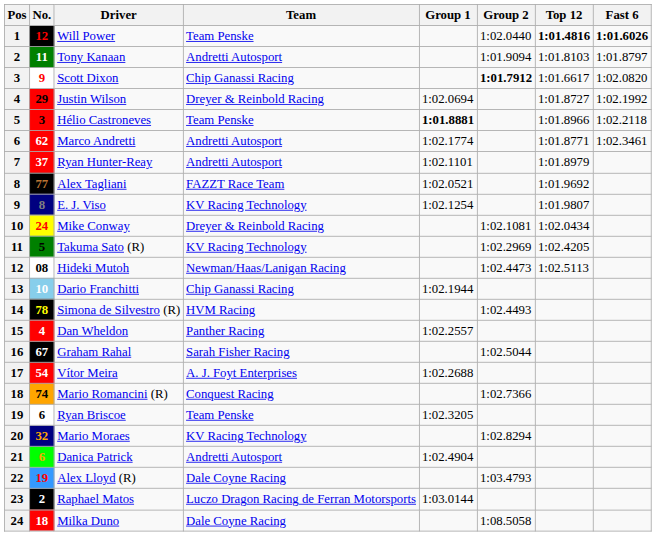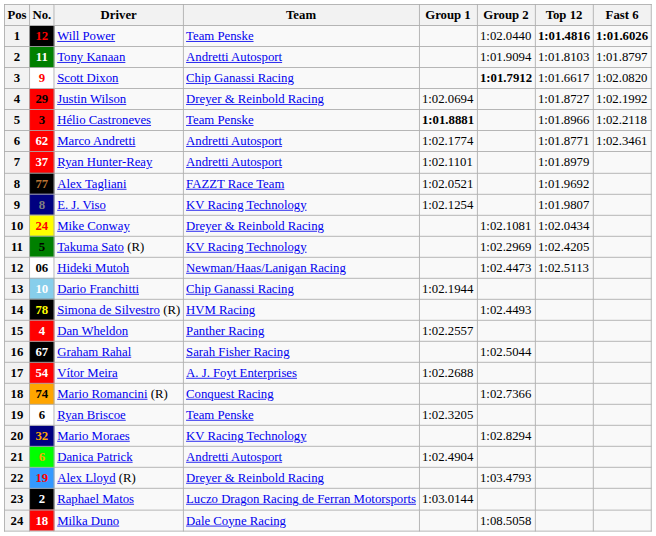 <table class="wikitable" style="font-size:95%">
 <tr>
 <th>Pos</th>
 <th>No.</th>
 <th>Driver</th>
 <th>Team</th>
 <th>Group 1</th>
 <th>Group 2</th>
 <th>Top 12</th>
 <th>Fast 6</th>
 </tr>
 <tr>
 <th>1</th>
 <td style="background:black; color:red;" align=center><strong>12</strong></td>
 <td> <a href='#'>Will Power</a></td>
 <td><a href='#'>Team Penske</a></td>
 <td></td>
 <td>1:02.0440</td>
 <td><strong>1:01.4816</strong></td>
 <td><strong>1:01.6026</strong></td>
 </tr>
 <tr>
 <th>2</th>
 <td style="background:green; color:white;" align="center"><strong>11</strong></td>
 <td> <a href='#'>Tony Kanaan</a></td>
 <td><a href='#'>Andretti Autosport</a></td>
 <td></td>
 <td>1:01.9094</td>
 <td>1:01.8103</td>
 <td>1:01.8797</td>
 </tr>
 <tr>
 <th>3</th>
 <td style="background:white; color:red;" align="center"><strong>9</strong></td>
 <td> <a href='#'>Scott Dixon</a></td>
 <td><a href='#'>Chip Ganassi Racing</a></td>
 <td></td>
 <td><strong>1:01.7912</strong></td>
 <td>1:01.6617</td>
 <td>1:02.0820</td>
 </tr>
 <tr>
 <th>4</th>
 <td style="background:red; color:black;" align="center"><strong>29</strong></td>
 <td> <a href='#'>Justin Wilson</a></td>
 <td><a href='#'>Dreyer & Reinbold Racing</a></td>
 <td>1:02.0694</td>
 <td></td>
 <td>1:01.8727</td>
 <td>1:02.1992</td>
 </tr>
 <tr>
 <th>5</th>
 <td style="background:red; color:black;" align="center"><strong>3</strong></td>
 <td> <a href='#'>Hélio Castroneves</a></td>
 <td><a href='#'>Team Penske</a></td>
 <td><strong>1:01.8881</strong></td>
 <td></td>
 <td>1:01.8966</td>
 <td>1:02.2118</td>
 </tr>
 <tr>
 <th>6</th>
 <td style="background:red; color:white;" align="center"><strong>62</strong></td>
 <td> <a href='#'>Marco Andretti</a></td>
 <td><a href='#'>Andretti Autosport</a></td>
 <td>1:02.1774</td>
 <td></td>
 <td>1:01.8771</td>
 <td>1:02.3461</td>
 </tr>
 <tr>
 <th>7</th>
 <td style="background:red; color:white;" align="center"><strong>37</strong></td>
 <td> <a href='#'>Ryan Hunter-Reay</a></td>
 <td><a href='#'>Andretti Autosport</a></td>
 <td>1:02.1101</td>
 <td></td>
 <td>1:01.8979</td>
 <td></td>
 </tr>
 <tr>
 <th>8</th>
 <td style="background:black; color:#B87333;" align="center"><strong>77</strong></td>
 <td> <a href='#'>Alex Tagliani</a></td>
 <td><a href='#'>FAZZT Race Team</a></td>
 <td>1:02.0521</td>
 <td></td>
 <td>1:01.9692</td>
 <td></td>
 </tr>
 <tr>
 <th>9</th>
 <td style="background:navy; color:gray;" align="center"><strong>8</strong></td>
 <td> <a href='#'>E. J. Viso</a></td>
 <td><a href='#'>KV Racing Technology</a></td>
 <td>1:02.1254</td>
 <td></td>
 <td>1:01.9807</td>
 <td></td>
 </tr>
 <tr>
 <th>10</th>
 <td style="background:yellow; color:red;" align="center"><strong>24</strong></td>
 <td> <a href='#'>Mike Conway</a></td>
 <td><a href='#'>Dreyer & Reinbold Racing</a></td>
 <td></td>
 <td>1:02.1081</td>
 <td>1:02.0434</td>
 <td></td>
 </tr>
 <tr>
 <th>11</th>
 <td style="background:green; color:black;" align="center"><strong>5</strong></td>
 <td> <a href='#'>Takuma Sato</a> (R)</td>
 <td><a href='#'>KV Racing Technology</a></td>
 <td></td>
 <td>1:02.2969</td>
 <td>1:02.4205</td>
 <td></td>
 </tr>
 <tr>
 <th>12</th>
-<td style="background:white; color:black;" align="center"><strong>08</strong></td>
+<td style="background:white; color:black;" align="center"><strong>06</strong></td>
 <td> <a href='#'>Hideki Mutoh</a></td>
 <td><a href='#'>Newman/Haas/Lanigan Racing</a></td>
 <td></td>
 <td>1:02.4473</td>
 <td>1:02.5113</td>
 <td></td>
 </tr>
 <tr>
 <th>13</th>
 <td style="background:skyblue; color: white;" align=center><strong>10</strong></td>
 <td> <a href='#'>Dario Franchitti</a></td>
 <td><a href='#'>Chip Ganassi Racing</a></td>
 <td>1:02.1944</td>
 <td></td>
 <td></td>
 <td></td>
 </tr>
 <tr>
 <th>14</th>
 <td style="background:black; color:yellow;" align="center"><strong>78</strong></td>
 <td> <a href='#'>Simona de Silvestro</a> (R)</td>
 <td><a href='#'>HVM Racing</a></td>
 <td></td>
 <td>1:02.4493</td>
 <td></td>
 <td></td>
 </tr>
 <tr>
 <th>15</th>
 <td style="background:red; color:white;" align="center"><strong>4</strong></td>
 <td> <a href='#'>Dan Wheldon</a></td>
 <td><a href='#'>Panther Racing</a></td>
 <td>1:02.2557</td>
 <td></td>
 <td></td>
 <td></td>
 </tr>
 <tr>
 <th>16</th>
 <td style="background:black; color:white;" align="center"><strong>67</strong></td>
 <td> <a href='#'>Graham Rahal</a></td>
 <td><a href='#'>Sarah Fisher Racing</a></td>
 <td></td>
 <td>1:02.5044</td>
 <td></td>
 <td></td>
 </tr>
 <tr>
 <th>17</th>
 <td style="background:red; color:white;" align="center"><strong>54</strong></td>
 <td> <a href='#'>Vítor Meira</a></td>
 <td><a href='#'>A. J. Foyt Enterprises</a></td>
 <td>1:02.2688</td>
 <td></td>
 <td></td>
 <td></td>
 </tr>
 <tr>
 <th>18</th>
 <td style="background:orange; color:black;" align="center"><strong>74</strong></td>
 <td> <a href='#'>Mario Romancini</a> (R)</td>
 <td><a href='#'>Conquest Racing</a></td>
 <td></td>
 <td>1:02.7366</td>
 <td></td>
 <td></td>
 </tr>
 <tr>
 <th>19</th>
 <td style="background:white; color:black;" align="center"><strong>6</strong></td>
 <td> <a href='#'>Ryan Briscoe</a></td>
 <td><a href='#'>Team Penske</a></td>
 <td>1:02.3205</td>
 <td></td>
 <td></td>
 <td></td>
 </tr>
 <tr>
 <th>20</th>
 <td style="background:navy; color:orange;" align="center"><strong>32</strong></td>
 <td> <a href='#'>Mario Moraes</a></td>
 <td><a href='#'>KV Racing Technology</a></td>
 <td></td>
 <td>1:02.8294</td>
 <td></td>
 <td></td>
 </tr>
 <tr>
 <th>21</th>
 <td style="background:lime; color:orange;" align="center"><strong>6</strong></td>
 <td> <a href='#'>Danica Patrick</a></td>
 <td><a href='#'>Andretti Autosport</a></td>
 <td>1:02.4904</td>
 <td></td>
 <td></td>
 <td></td>
 </tr>
 <tr>
 <th>22</th>
 <td style="background:#3399FF; color:red;" align="center"><strong>19</strong></td>
 <td> <a href='#'>Alex Lloyd</a> (R)</td>
-<td><a href='#'>Dale Coyne Racing</a></td>
+<td><a href='#'>Dreyer & Reinbold Racing</a></td>
 <td></td>
 <td>1:03.4793</td>
 <td></td>
 <td></td>
 </tr>
 <tr>
 <th>23</th>
 <td style="background:black; color:white;" align="center"><strong>2</strong></td>
 <td> <a href='#'>Raphael Matos</a></td>
 <td><a href='#'>Luczo Dragon Racing de Ferran Motorsports</a></td>
 <td>1:03.0144</td>
 <td></td>
 <td></td>
 <td></td>
 </tr>
 <tr>
 <th>24</th>
 <td style="background:red; color:white;" align="center"><strong>18</strong></td>
 <td> <a href='#'>Milka Duno</a></td>
 <td><a href='#'>Dale Coyne Racing</a></td>
 <td></td>
 <td>1:08.5058</td>
 <td></td>
 <td></td>
 </tr>
 </table>
